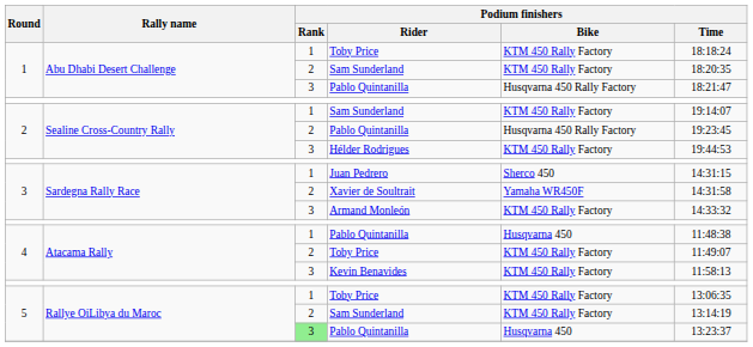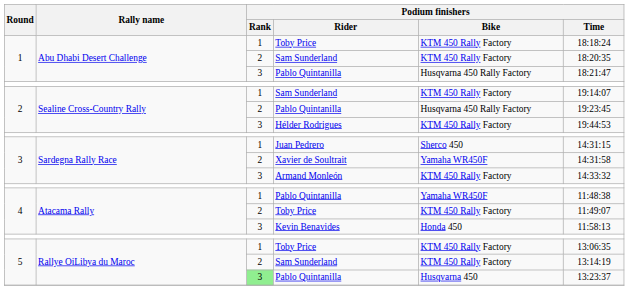 <table class="wikitable" style="font-size:85%;">
 <tr>
 <th rowspan=2>Round</th>
 <th style="width:22em" rowspan=2>Rally name</th>
 <th colspan=4>Podium finishers</th>
 </tr>
 <tr>
 <th>Rank</th>
 <th style="width:15em">Rider</th>
 <th style="width:15em">Bike</th>
 <th style="width:6em">Time</th>
 </tr>
 <tr>
 <td rowspan=3 align=center>1</td>
 <td rowspan=3> <a href='#'>Abu Dhabi Desert Challenge</a></td>
 <td align=center>1</td>
 <td> <a href='#'>Toby Price</a></td>
 <td><a href='#'>KTM 450 Rally</a> Factory</td>
 <td align=center>18:18:24</td>
 </tr>
 <tr>
 <td align=center>2</td>
 <td> <a href='#'>Sam Sunderland</a></td>
 <td><a href='#'>KTM 450 Rally</a> Factory</td>
 <td align=center>18:20:35</td>
 </tr>
 <tr>
 <td align=center>3</td>
 <td> <a href='#'>Pablo Quintanilla</a></td>
 <td>Husqvarna 450 Rally Factory</td>
 <td align=center>18:21:47</td>
 </tr>
 <tr style="background:white;">
 <td colspan="6"></td>
 </tr>
 <tr>
 <td rowspan=3 align=center>2</td>
 <td rowspan=3> <a href='#'>Sealine Cross-Country Rally</a></td>
 <td align=center>1</td>
 <td> <a href='#'>Sam Sunderland</a></td>
 <td><a href='#'>KTM 450 Rally</a> Factory</td>
 <td align=center>19:14:07</td>
 </tr>
 <tr>
 <td align=center>2</td>
 <td> <a href='#'>Pablo Quintanilla</a></td>
 <td>Husqvarna 450 Rally Factory</td>
 <td align=center>19:23:45</td>
 </tr>
 <tr>
 <td align=center>3</td>
 <td> <a href='#'>Hélder Rodrigues</a></td>
 <td><a href='#'>KTM 450 Rally</a> Factory</td>
 <td align=center>19:44:53</td>
 </tr>
 <tr style="background:white;">
 <td colspan="6"></td>
 </tr>
 <tr>
 <td rowspan=3 align=center>3</td>
 <td rowspan=3> <a href='#'>Sardegna Rally Race</a></td>
 <td align=center>1</td>
 <td> <a href='#'>Juan Pedrero</a></td>
 <td><a href='#'>Sherco</a> 450</td>
 <td align=center>14:31:15</td>
 </tr>
 <tr>
 <td align=center>2</td>
 <td> <a href='#'>Xavier de Soultrait</a></td>
 <td><a href='#'>Yamaha WR450F</a></td>
 <td align=center>14:31:58</td>
 </tr>
 <tr>
 <td align=center>3</td>
 <td> <a href='#'>Armand Monleón</a></td>
 <td><a href='#'>KTM 450 Rally</a> Factory</td>
 <td align=center>14:33:32</td>
 </tr>
 <tr style="background:white;">
 <td colspan="6"></td>
 </tr>
 <tr>
 <td rowspan=3 align=center>4</td>
 <td rowspan=3> <a href='#'>Atacama Rally</a></td>
 <td align=center>1</td>
 <td> <a href='#'>Pablo Quintanilla</a></td>
-<td><a href='#'>Husqvarna</a> 450</td>
+<td><a href='#'>Yamaha WR450F</a></td>
 <td align=center>11:48:38</td>
 </tr>
 <tr>
 <td align=center>2</td>
 <td> <a href='#'>Toby Price</a></td>
 <td><a href='#'>KTM 450 Rally</a> Factory</td>
 <td align=center>11:49:07</td>
 </tr>
 <tr>
 <td align=center>3</td>
 <td> <a href='#'>Kevin Benavides</a></td>
-<td><a href='#'>KTM 450 Rally</a> Factory</td>
+<td><a href='#'>Honda</a> 450</td>
 <td align=center>11:58:13</td>
 </tr>
 <tr style="background:white;">
 <td colspan="6"></td>
 </tr>
 <tr>
 <td rowspan=3 align=center>5</td>
 <td rowspan=3> <a href='#'>Rallye OiLibya du Maroc</a></td>
 <td align=center>1</td>
 <td> <a href='#'>Toby Price</a></td>
 <td><a href='#'>KTM 450 Rally</a> Factory</td>
 <td align=center>13:06:35</td>
 </tr>
 <tr>
 <td align=center>2</td>
 <td> <a href='#'>Sam Sunderland</a></td>
 <td><a href='#'>KTM 450 Rally</a> Factory</td>
 <td align=center>13:14:19</td>
 </tr>
 <tr>
 <td align=center style="background: lightgreen;">3</td>
 <td> <a href='#'>Pablo Quintanilla</a></td>
 <td><a href='#'>Husqvarna</a> 450</td>
 <td align=center>13:23:37</td>
 </tr>
 <tr>
 </tr>
 </table>
